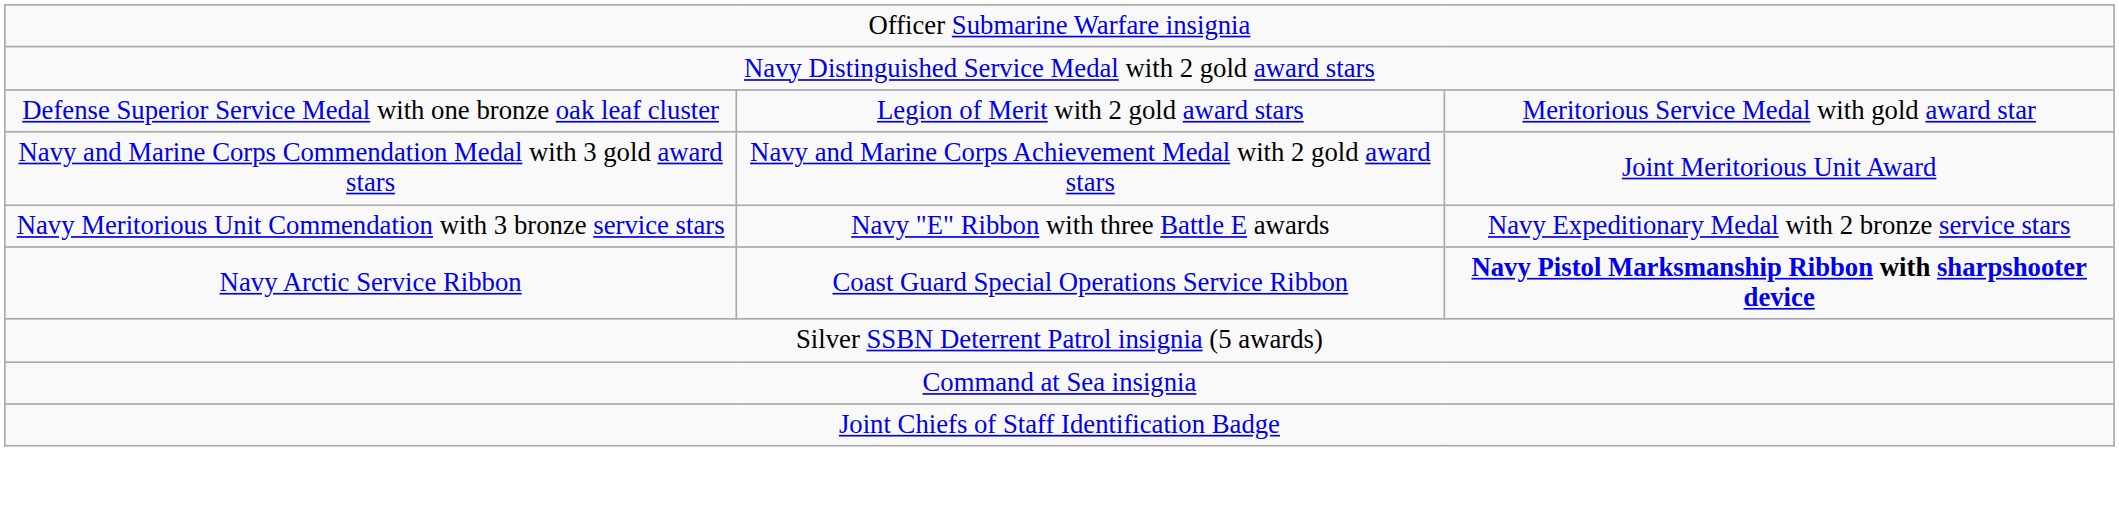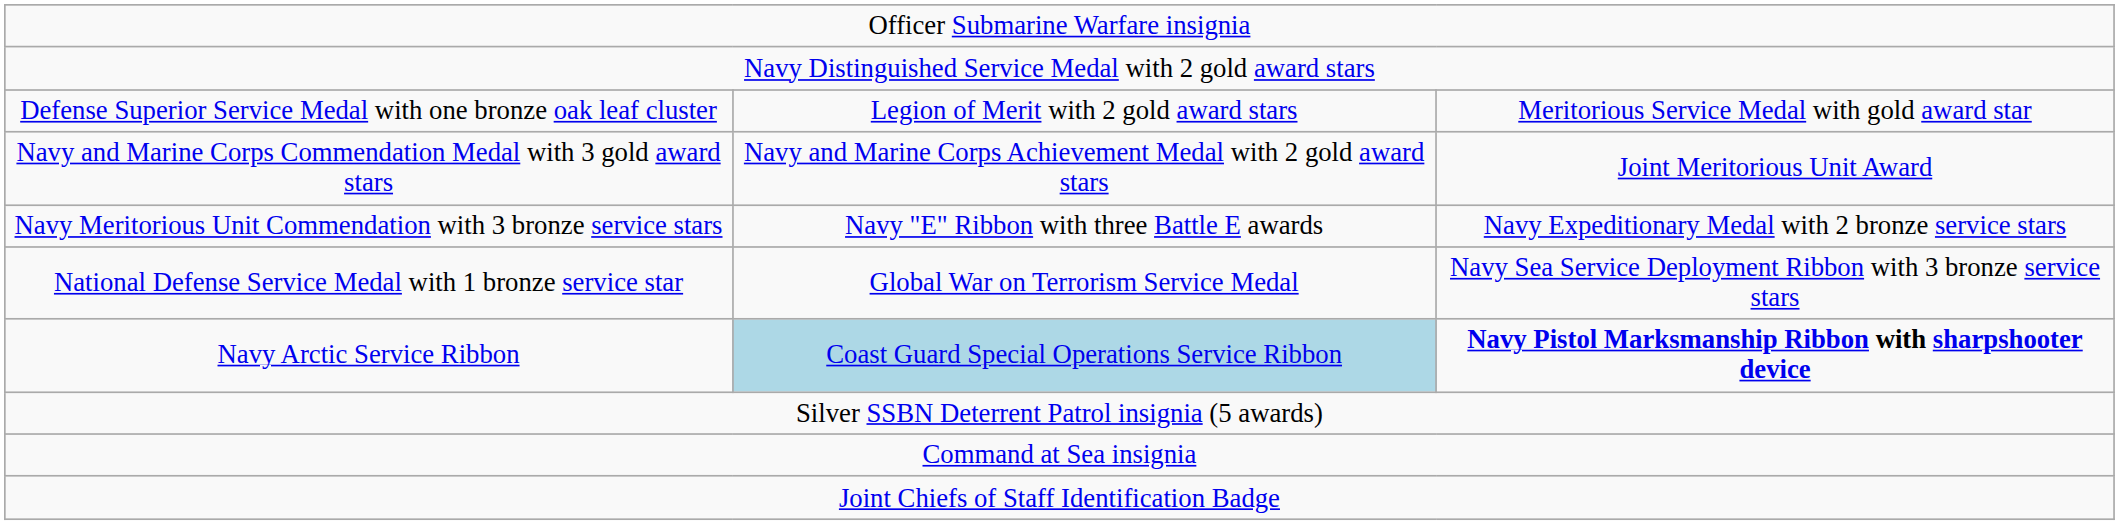 <table class="wikitable" style="margin:1em auto; text-align:center;">
 <tr>
 <td colspan="3">Officer <a href='#'>Submarine Warfare insignia</a></td>
 </tr>
 <tr>
 <td colspan="3"><a href='#'>Navy Distinguished Service Medal</a> with 2 gold <a href='#'>award stars</a></td>
 </tr>
 <tr>
 <td><a href='#'>Defense Superior Service Medal</a> with one bronze <a href='#'>oak leaf cluster</a></td>
 <td><a href='#'>Legion of Merit</a> with 2 gold <a href='#'>award stars</a></td>
 <td><a href='#'>Meritorious Service Medal</a> with gold <a href='#'>award star</a></td>
 </tr>
 <tr>
 <td><a href='#'>Navy and Marine Corps Commendation Medal</a> with 3 gold <a href='#'>award stars</a></td>
 <td><a href='#'>Navy and Marine Corps Achievement Medal</a> with 2 gold <a href='#'>award stars</a></td>
 <td><a href='#'>Joint Meritorious Unit Award</a></td>
 </tr>
 <tr>
 <td><a href='#'>Navy Meritorious Unit Commendation</a> with 3 bronze <a href='#'>service stars</a></td>
 <td><a href='#'>Navy "E" Ribbon</a> with three <a href='#'>Battle E</a> awards</td>
 <td><a href='#'>Navy Expeditionary Medal</a> with 2 bronze <a href='#'>service stars</a></td>
 </tr>
 <tr>
+<td><a href='#'>National Defense Service Medal</a> with 1 bronze <a href='#'>service star</a></td>
+<td><a href='#'>Global War on Terrorism Service Medal</a></td>
+<td><a href='#'>Navy Sea Service Deployment Ribbon</a> with 3 bronze <a href='#'>service stars</a></td>
+</tr>
+<tr>
 <td><a href='#'>Navy Arctic Service Ribbon</a></td>
-<td><a href='#'>Coast Guard Special Operations Service Ribbon</a></td>
+<td style="background: lightblue;"><a href='#'>Coast Guard Special Operations Service Ribbon</a></td>
 <td><strong><a href='#'>Navy Pistol Marksmanship Ribbon</a> with <a href='#'>sharpshooter device</a></strong></td>
 </tr>
 <tr>
 <td colspan="3">Silver <a href='#'>SSBN Deterrent Patrol insignia</a> (5 awards)</td>
 </tr>
 <tr>
 <td colspan="3"><a href='#'>Command at Sea insignia</a></td>
 </tr>
 <tr>
 <td colspan="3"><a href='#'>Joint Chiefs of Staff Identification Badge</a></td>
 </tr>
 </table>
